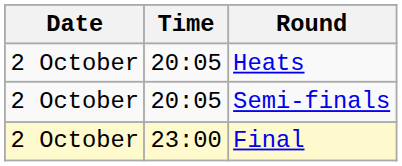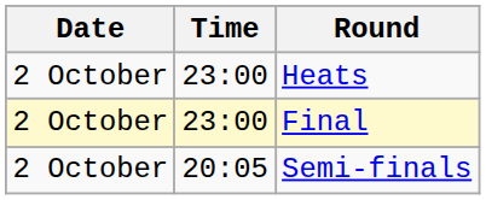 <table class="wikitable">
 <tr>
 <th>Date</th>
 <th>Time</th>
 <th>Round</th>
 </tr>
 <tr>
 <td>2 October</td>
-<td>20:05</td>
+<td>23:00</td>
 <td><a href='#'>Heats</a></td>
+</tr>
+<tr style=background:lemonchiffon>
+<td>2 October</td>
+<td>23:00</td>
+<td><a href='#'>Final</a></td>
 </tr>
 <tr>
 <td>2 October</td>
 <td>20:05</td>
 <td><a href='#'>Semi-finals</a></td>
 </tr>
-<tr style=background:lemonchiffon>
-<td>2 October</td>
-<td>23:00</td>
-<td><a href='#'>Final</a></td>
-</tr>
 </table>
